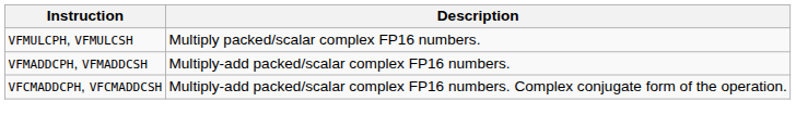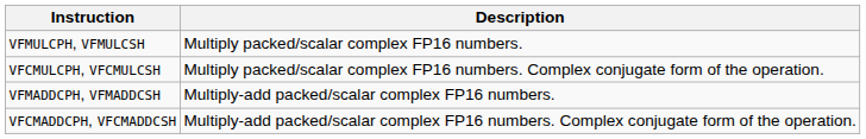 <table class="wikitable">
 <tr>
 <th scope="col">Instruction</th>
 <th scope="col">Description</th>
 </tr>
 <tr>
 <td><code>VFMULCPH</code>, <code>VFMULCSH</code></td>
 <td>Multiply packed/scalar complex FP16 numbers.</td>
 </tr>
 <tr>
+<td><code>VFCMULCPH</code>, <code>VFCMULCSH</code></td>
+<td>Multiply packed/scalar complex FP16 numbers. Complex conjugate form of the operation.</td>
+</tr>
+<tr>
 <td><code>VFMADDCPH</code>, <code>VFMADDCSH</code></td>
 <td>Multiply-add packed/scalar complex FP16 numbers.</td>
 </tr>
 <tr>
 <td><code>VFCMADDCPH</code>, <code>VFCMADDCSH</code></td>
 <td>Multiply-add packed/scalar complex FP16 numbers. Complex conjugate form of the operation.</td>
 </tr>
 </table>
